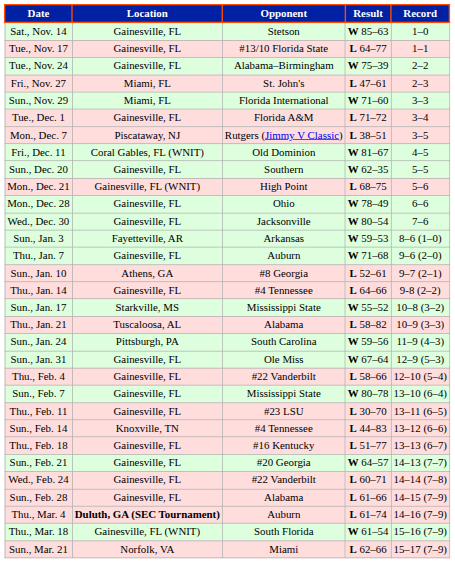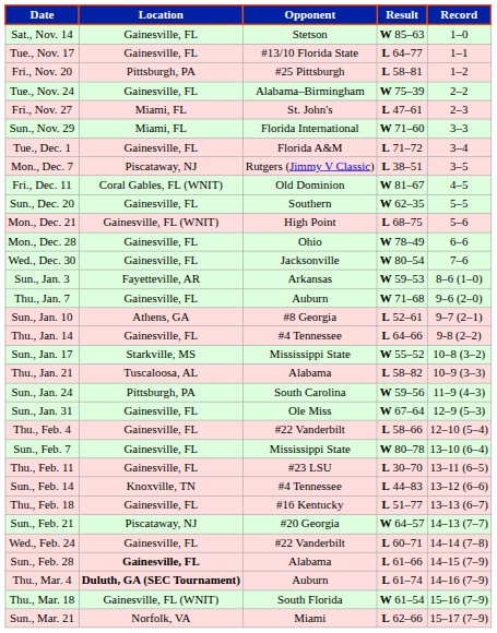 <table class="wikitable" style="text-align:center">
 <tr>
 <th style=" background:#0021A4;color:white;border:2px solid #FF4A00;">Date</th>
 <th style=" background:#0021A4;color:white;border:2px solid #FF4A00;">Location</th>
 <th style=" background:#0021A4;color:white;border:2px solid #FF4A00;">Opponent</th>
 <th style=" background:#0021A4;color:white;border:2px solid #FF4A00;">Result</th>
 <th style=" background:#0021A4;color:white;border:2px solid #FF4A00;">Record</th>
 </tr>
 <tr style="background:#ddffdd">
 <td>Sat., Nov. 14</td>
 <td>Gainesville, FL</td>
 <td>Stetson</td>
 <td><strong>W</strong> 85–63</td>
 <td>1–0</td>
 </tr>
 <tr style="background:#ffdddd">
 <td>Tue., Nov. 17</td>
 <td>Gainesville, FL</td>
 <td>#13/10 Florida State</td>
 <td><strong>L</strong> 64–77</td>
 <td>1–1</td>
+</tr>
+<tr style="background:#ffdddd">
+<td>Fri., Nov. 20</td>
+<td>Pittsburgh, PA</td>
+<td>#25 Pittsburgh</td>
+<td><strong>L</strong> 58–81</td>
+<td>1–2</td>
 </tr>
 <tr style="background:#ddffdd">
 <td>Tue., Nov. 24</td>
 <td>Gainesville, FL</td>
 <td>Alabama–Birmingham</td>
 <td><strong>W</strong> 75–39</td>
 <td>2–2</td>
 </tr>
 <tr style="background:#ffdddd">
 <td>Fri., Nov. 27</td>
 <td>Miami, FL</td>
 <td>St. John's</td>
 <td><strong>L</strong> 47–61</td>
 <td>2–3</td>
 </tr>
 <tr style="background:#ddffdd">
 <td>Sun., Nov. 29</td>
 <td>Miami, FL</td>
 <td>Florida International</td>
 <td><strong>W</strong> 71–60</td>
 <td>3–3</td>
 </tr>
 <tr style="background:#ffdddd">
 <td>Tue., Dec. 1</td>
 <td>Gainesville, FL</td>
 <td>Florida A&M</td>
 <td><strong>L</strong> 71–72</td>
 <td>3–4</td>
 </tr>
 <tr style="background:#ffdddd">
 <td>Mon., Dec. 7</td>
 <td>Piscataway, NJ</td>
 <td>Rutgers (<a href='#'>Jimmy V Classic</a>)</td>
 <td><strong>L</strong> 38–51</td>
 <td>3–5</td>
 </tr>
 <tr style="background:#ddffdd">
 <td>Fri., Dec. 11</td>
 <td>Coral Gables, FL (WNIT)</td>
 <td>Old Dominion</td>
 <td><strong>W</strong> 81–67</td>
 <td>4–5</td>
 </tr>
 <tr style="background:#ddffdd">
 <td>Sun., Dec. 20</td>
 <td>Gainesville, FL</td>
 <td>Southern</td>
 <td><strong>W</strong> 62–35</td>
 <td>5–5</td>
 </tr>
 <tr style="background:#ffdddd">
 <td>Mon., Dec. 21</td>
 <td>Gainesville, FL (WNIT)</td>
 <td>High Point</td>
 <td><strong>L</strong> 68–75</td>
 <td>5–6</td>
 </tr>
 <tr style="background:#ddffdd">
 <td>Mon., Dec. 28</td>
 <td>Gainesville, FL</td>
 <td>Ohio</td>
 <td><strong>W</strong> 78–49</td>
 <td>6–6</td>
 </tr>
 <tr style="background:#ddffdd">
 <td>Wed., Dec. 30</td>
 <td>Gainesville, FL</td>
 <td>Jacksonville</td>
 <td><strong>W</strong> 80–54</td>
 <td>7–6</td>
 </tr>
 <tr style="background:#ddffdd">
 <td>Sun., Jan. 3</td>
 <td>Fayetteville, AR</td>
 <td>Arkansas</td>
 <td><strong>W</strong> 59–53</td>
 <td>8–6 (1–0)</td>
 </tr>
 <tr style="background:#ddffdd">
 <td>Thu., Jan. 7</td>
 <td>Gainesville, FL</td>
 <td>Auburn</td>
 <td><strong>W</strong> 71–68</td>
 <td>9–6 (2–0)</td>
 </tr>
 <tr style="background:#ffdddd">
 <td>Sun., Jan. 10</td>
 <td>Athens, GA</td>
 <td>#8 Georgia</td>
 <td><strong>L</strong> 52–61</td>
 <td>9–7 (2–1)</td>
 </tr>
 <tr style="background:#ffdddd">
 <td>Thu., Jan. 14</td>
 <td>Gainesville, FL</td>
 <td>#4 Tennessee</td>
 <td><strong>L</strong> 64–66</td>
 <td>9-8 (2–2)</td>
 </tr>
 <tr style="background:#ddffdd">
 <td>Sun., Jan. 17</td>
 <td>Starkville, MS</td>
 <td>Mississippi State</td>
 <td><strong>W</strong> 55–52</td>
 <td>10–8 (3–2)</td>
 </tr>
 <tr style="background:#ffdddd">
 <td>Thu., Jan. 21</td>
 <td>Tuscaloosa, AL</td>
 <td>Alabama</td>
 <td><strong>L</strong> 58–82</td>
 <td>10–9 (3–3)</td>
 </tr>
 <tr style="background:#ddffdd">
 <td>Sun., Jan. 24</td>
 <td>Pittsburgh, PA</td>
 <td>South Carolina</td>
 <td><strong>W</strong> 59–56</td>
 <td>11–9 (4–3)</td>
 </tr>
 <tr style="background:#ddffdd">
 <td>Sun., Jan. 31</td>
 <td>Gainesville, FL</td>
 <td>Ole Miss</td>
 <td><strong>W</strong> 67–64</td>
 <td>12–9 (5–3)</td>
 </tr>
 <tr style="background:#ffdddd">
 <td>Thu., Feb. 4</td>
 <td>Gainesville, FL</td>
 <td>#22 Vanderbilt</td>
 <td><strong>L</strong> 58–66</td>
 <td>12–10 (5–4)</td>
 </tr>
 <tr style="background:#ddffdd">
 <td>Sun., Feb. 7</td>
 <td>Gainesville, FL</td>
 <td>Mississippi State</td>
 <td><strong>W</strong> 80–78</td>
 <td>13–10 (6–4)</td>
 </tr>
 <tr style="background:#ffdddd">
 <td>Thu., Feb. 11</td>
 <td>Gainesville, FL</td>
 <td>#23 LSU</td>
 <td><strong>L</strong> 30–70</td>
 <td>13–11 (6–5)</td>
 </tr>
 <tr style="background:#ffdddd">
 <td>Sun., Feb. 14</td>
 <td>Knoxville, TN</td>
 <td>#4 Tennessee</td>
 <td><strong>L</strong> 44–83</td>
 <td>13–12 (6–6)</td>
 </tr>
 <tr style="background:#ffdddd">
 <td>Thu., Feb. 18</td>
 <td>Gainesville, FL</td>
 <td>#16 Kentucky</td>
 <td><strong>L</strong> 51–77</td>
 <td>13–13 (6–7)</td>
 </tr>
 <tr style="background:#ddffdd">
 <td>Sun., Feb. 21</td>
-<td>Gainesville, FL</td>
+<td>Piscataway, NJ</td>
 <td>#20 Georgia</td>
 <td><strong>W</strong> 64–57</td>
 <td>14–13 (7–7)</td>
 </tr>
 <tr style="background:#ffdddd">
 <td>Wed., Feb. 24</td>
 <td>Gainesville, FL</td>
 <td>#22 Vanderbilt</td>
 <td><strong>L</strong> 60–71</td>
 <td>14–14 (7–8)</td>
 </tr>
 <tr style="background:#ffdddd">
 <td>Sun., Feb. 28</td>
-<td>Gainesville, FL</td>
+<td><strong>Gainesville, FL</strong></td>
 <td>Alabama</td>
 <td><strong>L</strong> 61–66</td>
 <td>14–15 (7–9)</td>
 </tr>
 <tr style="background:#ffdddd">
 <td>Thu., Mar. 4</td>
 <td><strong>Duluth, GA (SEC Tournament)</strong></td>
 <td>Auburn</td>
 <td><strong>L</strong> 61–74</td>
 <td>14–16 (7–9)</td>
 </tr>
 <tr style="background:#ddffdd">
 <td>Thu., Mar. 18</td>
 <td>Gainesville, FL (WNIT)</td>
 <td>South Florida</td>
 <td><strong>W</strong> 61–54</td>
 <td>15–16 (7–9)</td>
 </tr>
 <tr style="background:#ffdddd">
 <td>Sun., Mar. 21</td>
 <td>Norfolk, VA</td>
 <td>Miami</td>
 <td><strong>L</strong> 62–66</td>
 <td>15–17 (7–9)</td>
 </tr>
 </table>
